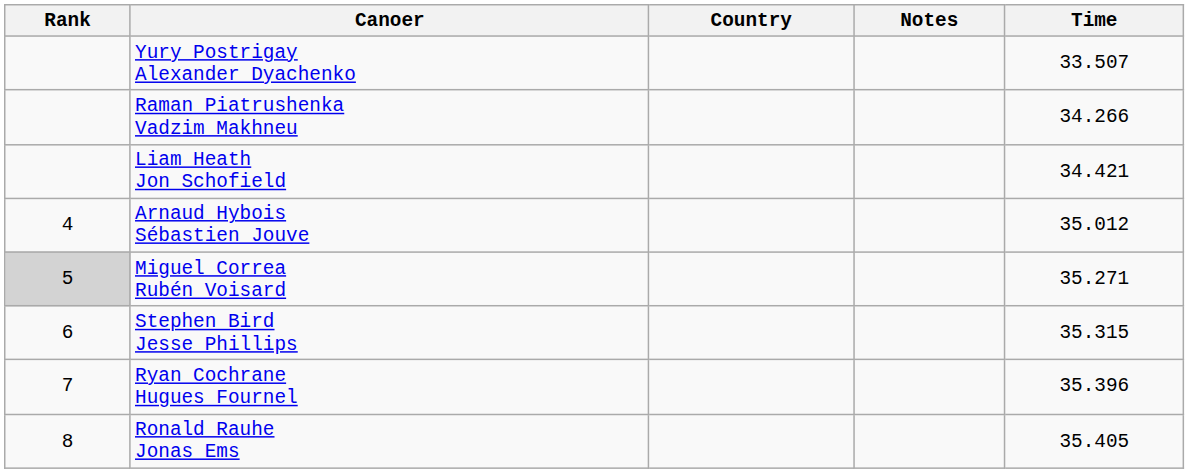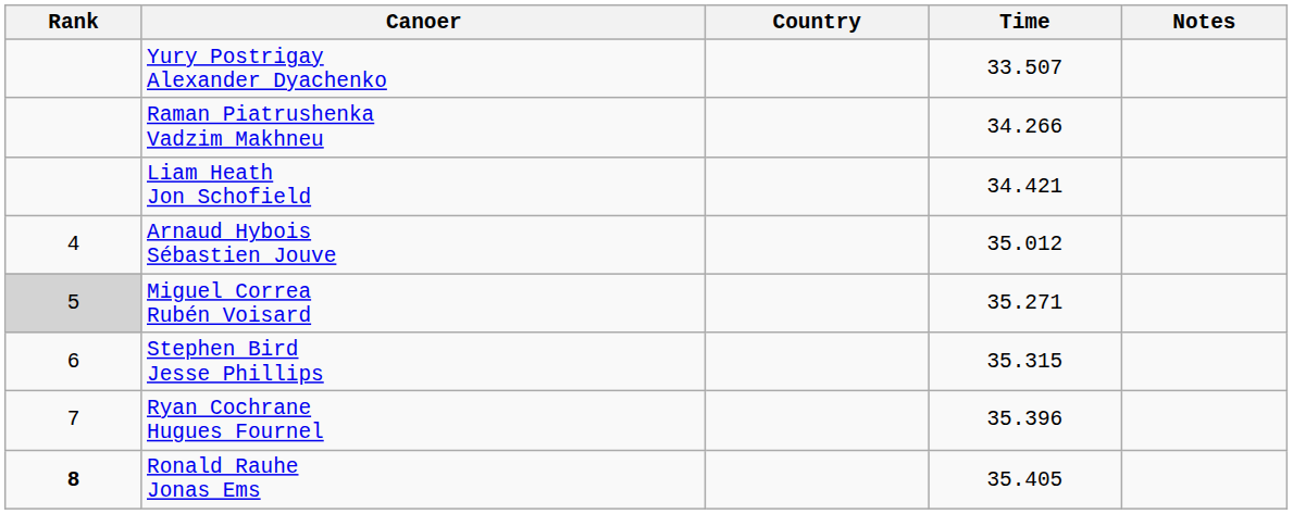 <table class="wikitable" width=50% style="text-align:center;">
 <tr>
 <th>Rank</th>
 <th>Canoer</th>
 <th>Country</th>
+<th>Time</th>
 <th>Notes</th>
-<th>Time</th>
 </tr>
 <tr>
 <td></td>
 <td align="left"><a href='#'>Yury Postrigay</a><br><a href='#'>Alexander Dyachenko</a></td>
 <td align="left"></td>
+<td>33.507</td>
 <td></td>
-<td>33.507</td>
 </tr>
 <tr>
 <td></td>
 <td align="left"><a href='#'>Raman Piatrushenka</a><br><a href='#'>Vadzim Makhneu</a></td>
 <td align="left"></td>
+<td>34.266</td>
 <td></td>
-<td>34.266</td>
 </tr>
 <tr>
 <td></td>
 <td align="left"><a href='#'>Liam Heath</a><br><a href='#'>Jon Schofield</a></td>
 <td align="left"></td>
+<td>34.421</td>
 <td></td>
-<td>34.421</td>
 </tr>
 <tr>
 <td>4</td>
 <td align="left"><a href='#'>Arnaud Hybois</a><br><a href='#'>Sébastien Jouve</a></td>
 <td align="left"></td>
+<td>35.012</td>
 <td></td>
-<td>35.012</td>
 </tr>
 <tr>
 <td style="background: lightgrey;">5</td>
 <td align="left"><a href='#'>Miguel Correa</a><br><a href='#'>Rubén Voisard</a></td>
 <td align="left"></td>
+<td>35.271</td>
 <td></td>
-<td>35.271</td>
 </tr>
 <tr>
 <td>6</td>
 <td align="left"><a href='#'>Stephen Bird</a><br><a href='#'>Jesse Phillips</a></td>
 <td align="left"></td>
+<td>35.315</td>
 <td></td>
-<td>35.315</td>
 </tr>
 <tr>
 <td>7</td>
 <td align="left"><a href='#'>Ryan Cochrane</a><br><a href='#'>Hugues Fournel</a></td>
 <td align="left"></td>
+<td>35.396</td>
 <td></td>
-<td>35.396</td>
 </tr>
 <tr>
-<td>8</td>
+<td><strong>8</strong></td>
 <td align="left"><a href='#'>Ronald Rauhe</a><br><a href='#'>Jonas Ems</a></td>
 <td align="left"></td>
+<td>35.405</td>
 <td></td>
-<td>35.405</td>
 </tr>
 </table>
